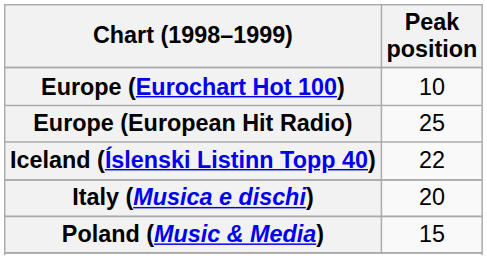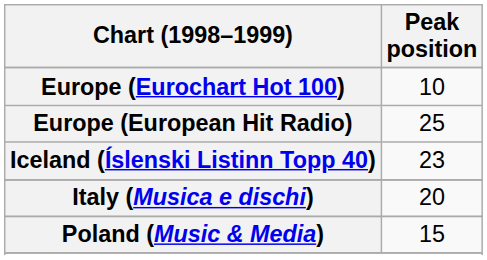 <table class="wikitable sortable plainrowheaders" style="text-align:center">
 <tr>
 <th>Chart (1998–1999)</th>
 <th>Peak<br>position</th>
 </tr>
 <tr>
 </tr>
 <tr>
 </tr>
 <tr>
 <th scope="row">Europe (<a href='#'>Eurochart Hot 100</a>)</th>
 <td>10</td>
 </tr>
 <tr>
 <th scope="row">Europe (European Hit Radio)</th>
 <td align="center">25</td>
 </tr>
 <tr>
 <th scope="row">Iceland (<a href='#'>Íslenski Listinn Topp 40</a>)</th>
-<td>22</td>
+<td>23</td>
 </tr>
 <tr>
 </tr>
 <tr>
 <th scope="row">Italy (<em><a href='#'>Musica e dischi</a></em>)</th>
 <td>20</td>
 </tr>
 <tr>
 </tr>
 <tr>
 </tr>
 <tr>
 </tr>
 <tr>
 <th scope="row">Poland (<em><a href='#'>Music & Media</a></em>)</th>
 <td style="text-align:center;">15</td>
 </tr>
 <tr>
 </tr>
 <tr>
 </tr>
 <tr>
 </tr>
 <tr>
 </tr>
 </table>
